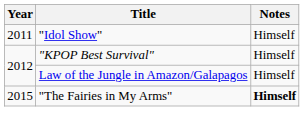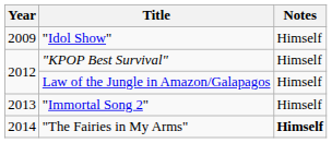 <table class="wikitable">
 <tr>
 <th>Year</th>
 <th>Title</th>
 <th>Notes</th>
 </tr>
 <tr>
-<td>2011</td>
+<td>2009</td>
 <td>"<a href='#'>Idol Show</a>"</td>
 <td>Himself</td>
 </tr>
 <tr>
 <td rowspan="2">2012</td>
 <td><em>"KPOP Best Survival"</em></td>
 <td>Himself</td>
 </tr>
 <tr>
 <td><a href='#'>Law of the Jungle in Amazon/Galapagos</a></td>
 <td>Himself</td>
 </tr>
 <tr>
-<td>2015</td>
+<td>2013</td>
+<td>"<a href='#'>Immortal Song 2</a>"</td>
+<td>Himself</td>
+</tr>
+<tr>
+<td>2014</td>
 <td>"The Fairies in My Arms"</td>
 <td><strong>Himself</strong></td>
 </tr>
 </table>
